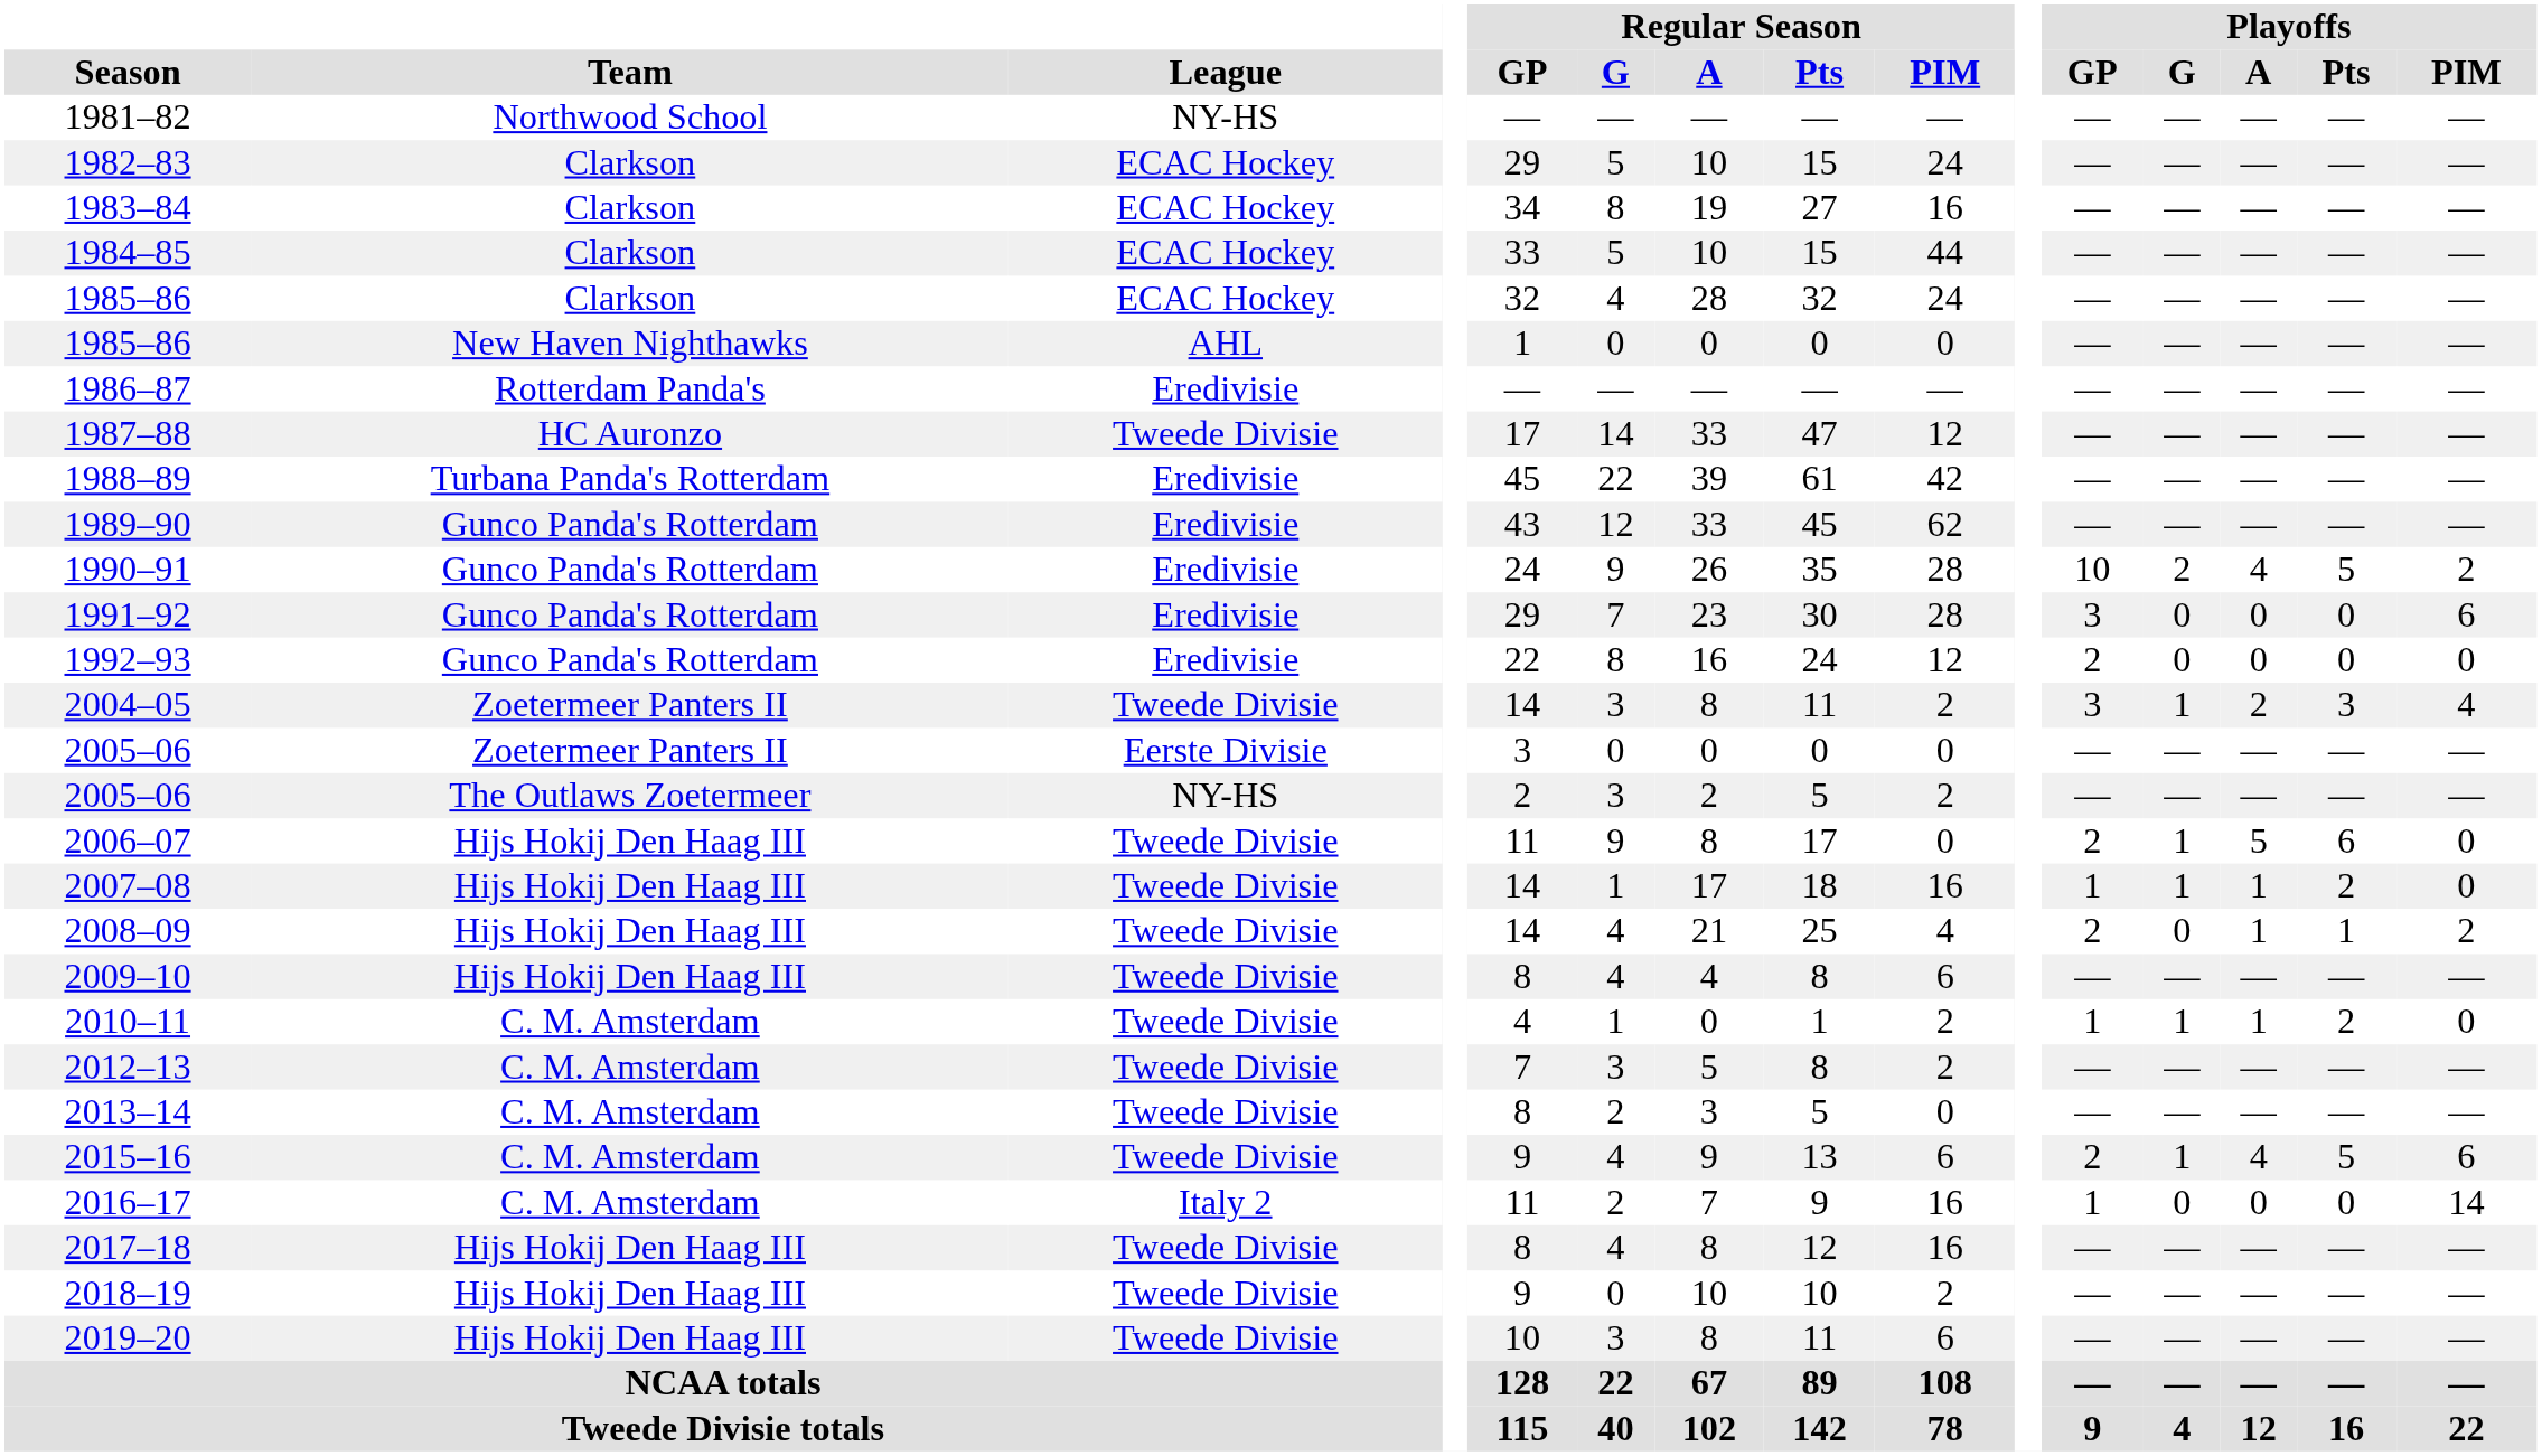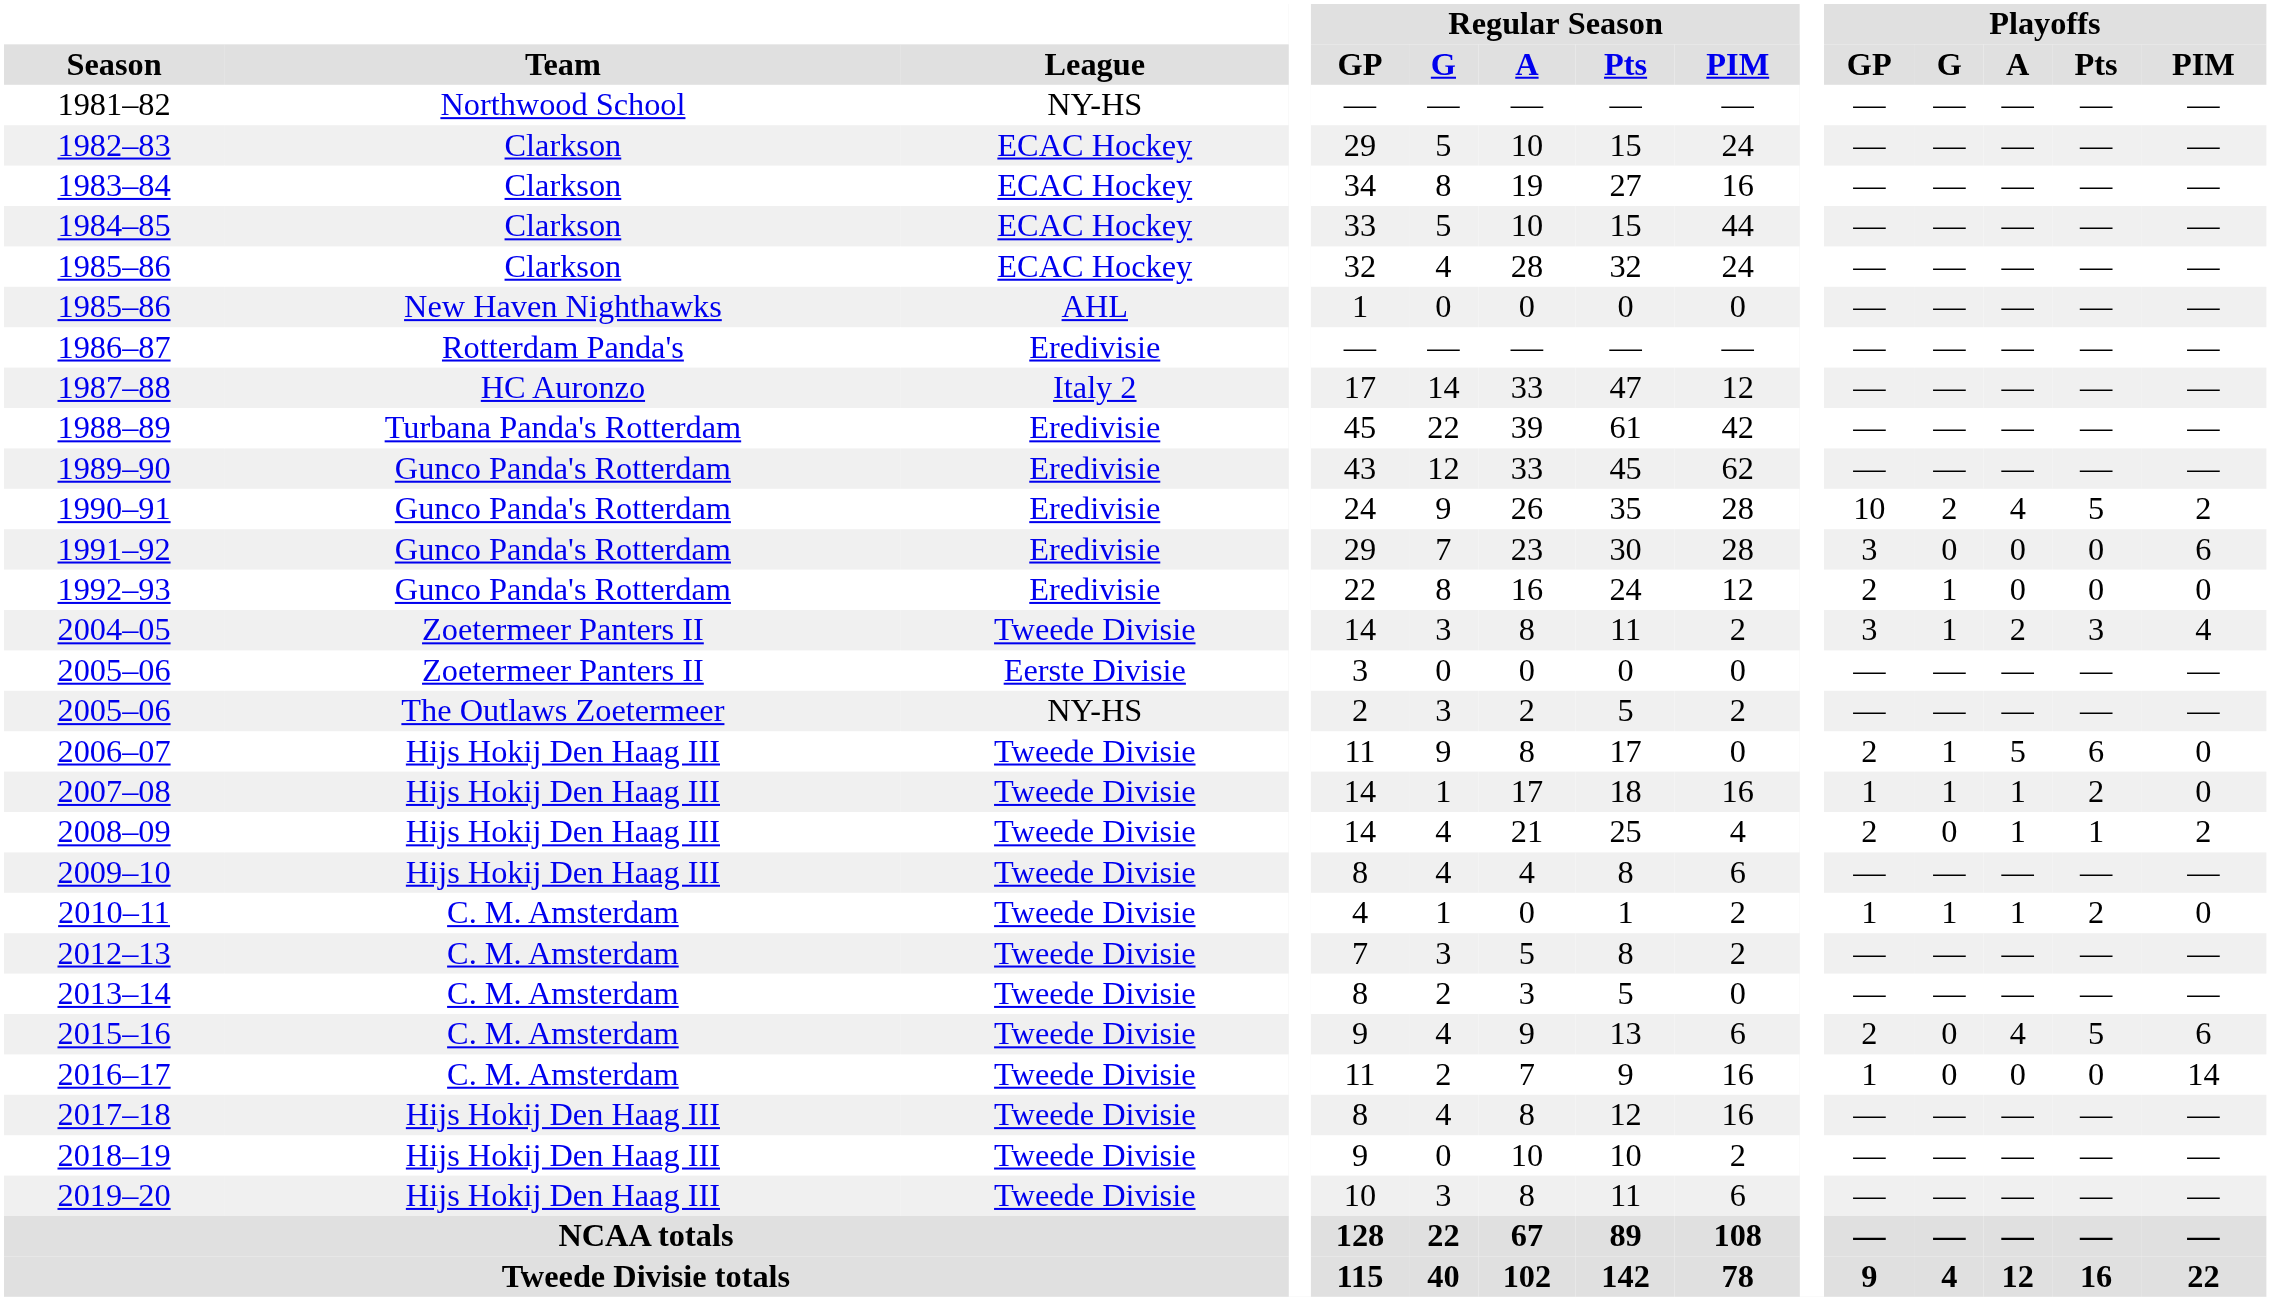 <table border="0" cellpadding="1" cellspacing="0" style="text-align:center; width:70em">
 <tr bgcolor="#e0e0e0">
 <th colspan="3"  bgcolor="#ffffff"> </th>
 <th rowspan="99" bgcolor="#ffffff"> </th>
 <th colspan="5">Regular Season</th>
 <th rowspan="99" bgcolor="#ffffff"> </th>
 <th colspan="5">Playoffs</th>
 </tr>
 <tr bgcolor="#e0e0e0">
 <th>Season</th>
 <th>Team</th>
 <th>League</th>
 <th>GP</th>
 <th><a href='#'>G</a></th>
 <th><a href='#'>A</a></th>
 <th><a href='#'>Pts</a></th>
 <th><a href='#'>PIM</a></th>
 <th>GP</th>
 <th>G</th>
 <th>A</th>
 <th>Pts</th>
 <th>PIM</th>
 </tr>
 <tr>
 <td>1981–82</td>
 <td><a href='#'>Northwood School</a></td>
 <td>NY-HS</td>
 <td>—</td>
 <td>—</td>
 <td>—</td>
 <td>—</td>
 <td>—</td>
 <td>—</td>
 <td>—</td>
 <td>—</td>
 <td>—</td>
 <td>—</td>
 </tr>
 <tr bgcolor="f0f0f0">
 <td><a href='#'>1982–83</a></td>
 <td><a href='#'>Clarkson</a></td>
 <td><a href='#'>ECAC Hockey</a></td>
 <td>29</td>
 <td>5</td>
 <td>10</td>
 <td>15</td>
 <td>24</td>
 <td>—</td>
 <td>—</td>
 <td>—</td>
 <td>—</td>
 <td>—</td>
 </tr>
 <tr>
 <td><a href='#'>1983–84</a></td>
 <td><a href='#'>Clarkson</a></td>
 <td><a href='#'>ECAC Hockey</a></td>
 <td>34</td>
 <td>8</td>
 <td>19</td>
 <td>27</td>
 <td>16</td>
 <td>—</td>
 <td>—</td>
 <td>—</td>
 <td>—</td>
 <td>—</td>
 </tr>
 <tr bgcolor="f0f0f0">
 <td><a href='#'>1984–85</a></td>
 <td><a href='#'>Clarkson</a></td>
 <td><a href='#'>ECAC Hockey</a></td>
 <td>33</td>
 <td>5</td>
 <td>10</td>
 <td>15</td>
 <td>44</td>
 <td>—</td>
 <td>—</td>
 <td>—</td>
 <td>—</td>
 <td>—</td>
 </tr>
 <tr>
 <td><a href='#'>1985–86</a></td>
 <td><a href='#'>Clarkson</a></td>
 <td><a href='#'>ECAC Hockey</a></td>
 <td>32</td>
 <td>4</td>
 <td>28</td>
 <td>32</td>
 <td>24</td>
 <td>—</td>
 <td>—</td>
 <td>—</td>
 <td>—</td>
 <td>—</td>
 </tr>
 <tr bgcolor="f0f0f0">
 <td><a href='#'>1985–86</a></td>
 <td><a href='#'>New Haven Nighthawks</a></td>
 <td><a href='#'>AHL</a></td>
 <td>1</td>
 <td>0</td>
 <td>0</td>
 <td>0</td>
 <td>0</td>
 <td>—</td>
 <td>—</td>
 <td>—</td>
 <td>—</td>
 <td>—</td>
 </tr>
 <tr>
 <td><a href='#'>1986–87</a></td>
 <td><a href='#'>Rotterdam Panda's</a></td>
 <td><a href='#'>Eredivisie</a></td>
 <td>—</td>
 <td>—</td>
 <td>—</td>
 <td>—</td>
 <td>—</td>
 <td>—</td>
 <td>—</td>
 <td>—</td>
 <td>—</td>
 <td>—</td>
 </tr>
 <tr bgcolor="f0f0f0">
 <td><a href='#'>1987–88</a></td>
 <td><a href='#'>HC Auronzo</a></td>
-<td><a href='#'>Tweede Divisie</a></td>
+<td><a href='#'>Italy 2</a></td>
 <td>17</td>
 <td>14</td>
 <td>33</td>
 <td>47</td>
 <td>12</td>
 <td>—</td>
 <td>—</td>
 <td>—</td>
 <td>—</td>
 <td>—</td>
 </tr>
 <tr>
 <td><a href='#'>1988–89</a></td>
 <td><a href='#'>Turbana Panda's Rotterdam</a></td>
 <td><a href='#'>Eredivisie</a></td>
 <td>45</td>
 <td>22</td>
 <td>39</td>
 <td>61</td>
 <td>42</td>
 <td>—</td>
 <td>—</td>
 <td>—</td>
 <td>—</td>
 <td>—</td>
 </tr>
 <tr bgcolor="f0f0f0">
 <td><a href='#'>1989–90</a></td>
 <td><a href='#'>Gunco Panda's Rotterdam</a></td>
 <td><a href='#'>Eredivisie</a></td>
 <td>43</td>
 <td>12</td>
 <td>33</td>
 <td>45</td>
 <td>62</td>
 <td>—</td>
 <td>—</td>
 <td>—</td>
 <td>—</td>
 <td>—</td>
 </tr>
 <tr>
 <td><a href='#'>1990–91</a></td>
 <td><a href='#'>Gunco Panda's Rotterdam</a></td>
 <td><a href='#'>Eredivisie</a></td>
 <td>24</td>
 <td>9</td>
 <td>26</td>
 <td>35</td>
 <td>28</td>
 <td>10</td>
 <td>2</td>
 <td>4</td>
 <td>5</td>
 <td>2</td>
 </tr>
 <tr bgcolor="f0f0f0">
 <td><a href='#'>1991–92</a></td>
 <td><a href='#'>Gunco Panda's Rotterdam</a></td>
 <td><a href='#'>Eredivisie</a></td>
 <td>29</td>
 <td>7</td>
 <td>23</td>
 <td>30</td>
 <td>28</td>
 <td>3</td>
 <td>0</td>
 <td>0</td>
 <td>0</td>
 <td>6</td>
 </tr>
 <tr>
 <td><a href='#'>1992–93</a></td>
 <td><a href='#'>Gunco Panda's Rotterdam</a></td>
 <td><a href='#'>Eredivisie</a></td>
 <td>22</td>
 <td>8</td>
 <td>16</td>
 <td>24</td>
 <td>12</td>
 <td>2</td>
-<td>0</td>
+<td>1</td>
 <td>0</td>
 <td>0</td>
 <td>0</td>
 </tr>
 <tr bgcolor="f0f0f0">
 <td><a href='#'>2004–05</a></td>
 <td><a href='#'>Zoetermeer Panters II</a></td>
 <td><a href='#'>Tweede Divisie</a></td>
 <td>14</td>
 <td>3</td>
 <td>8</td>
 <td>11</td>
 <td>2</td>
 <td>3</td>
 <td>1</td>
 <td>2</td>
 <td>3</td>
 <td>4</td>
 </tr>
 <tr>
 <td><a href='#'>2005–06</a></td>
 <td><a href='#'>Zoetermeer Panters II</a></td>
 <td><a href='#'>Eerste Divisie</a></td>
 <td>3</td>
 <td>0</td>
 <td>0</td>
 <td>0</td>
 <td>0</td>
 <td>—</td>
 <td>—</td>
 <td>—</td>
 <td>—</td>
 <td>—</td>
 </tr>
 <tr bgcolor="f0f0f0">
 <td><a href='#'>2005–06</a></td>
 <td><a href='#'>The Outlaws Zoetermeer</a></td>
 <td>NY-HS</td>
 <td>2</td>
 <td>3</td>
 <td>2</td>
 <td>5</td>
 <td>2</td>
 <td>—</td>
 <td>—</td>
 <td>—</td>
 <td>—</td>
 <td>—</td>
 </tr>
 <tr>
 <td><a href='#'>2006–07</a></td>
 <td><a href='#'>Hijs Hokij Den Haag III</a></td>
 <td><a href='#'>Tweede Divisie</a></td>
 <td>11</td>
 <td>9</td>
 <td>8</td>
 <td>17</td>
 <td>0</td>
 <td>2</td>
 <td>1</td>
 <td>5</td>
 <td>6</td>
 <td>0</td>
 </tr>
 <tr bgcolor="f0f0f0">
 <td><a href='#'>2007–08</a></td>
 <td><a href='#'>Hijs Hokij Den Haag III</a></td>
 <td><a href='#'>Tweede Divisie</a></td>
 <td>14</td>
 <td>1</td>
 <td>17</td>
 <td>18</td>
 <td>16</td>
 <td>1</td>
 <td>1</td>
 <td>1</td>
 <td>2</td>
 <td>0</td>
 </tr>
 <tr>
 <td><a href='#'>2008–09</a></td>
 <td><a href='#'>Hijs Hokij Den Haag III</a></td>
 <td><a href='#'>Tweede Divisie</a></td>
 <td>14</td>
 <td>4</td>
 <td>21</td>
 <td>25</td>
 <td>4</td>
 <td>2</td>
 <td>0</td>
 <td>1</td>
 <td>1</td>
 <td>2</td>
 </tr>
 <tr bgcolor="f0f0f0">
 <td><a href='#'>2009–10</a></td>
 <td><a href='#'>Hijs Hokij Den Haag III</a></td>
 <td><a href='#'>Tweede Divisie</a></td>
 <td>8</td>
 <td>4</td>
 <td>4</td>
 <td>8</td>
 <td>6</td>
 <td>—</td>
 <td>—</td>
 <td>—</td>
 <td>—</td>
 <td>—</td>
 </tr>
 <tr>
 <td><a href='#'>2010–11</a></td>
 <td><a href='#'>C. M. Amsterdam</a></td>
 <td><a href='#'>Tweede Divisie</a></td>
 <td>4</td>
 <td>1</td>
 <td>0</td>
 <td>1</td>
 <td>2</td>
 <td>1</td>
 <td>1</td>
 <td>1</td>
 <td>2</td>
 <td>0</td>
 </tr>
 <tr bgcolor="f0f0f0">
 <td><a href='#'>2012–13</a></td>
 <td><a href='#'>C. M. Amsterdam</a></td>
 <td><a href='#'>Tweede Divisie</a></td>
 <td>7</td>
 <td>3</td>
 <td>5</td>
 <td>8</td>
 <td>2</td>
 <td>—</td>
 <td>—</td>
 <td>—</td>
 <td>—</td>
 <td>—</td>
 </tr>
 <tr>
 <td><a href='#'>2013–14</a></td>
 <td><a href='#'>C. M. Amsterdam</a></td>
 <td><a href='#'>Tweede Divisie</a></td>
 <td>8</td>
 <td>2</td>
 <td>3</td>
 <td>5</td>
 <td>0</td>
 <td>—</td>
 <td>—</td>
 <td>—</td>
 <td>—</td>
 <td>—</td>
 </tr>
 <tr bgcolor="f0f0f0">
 <td><a href='#'>2015–16</a></td>
 <td><a href='#'>C. M. Amsterdam</a></td>
 <td><a href='#'>Tweede Divisie</a></td>
 <td>9</td>
 <td>4</td>
 <td>9</td>
 <td>13</td>
 <td>6</td>
 <td>2</td>
-<td>1</td>
+<td>0</td>
 <td>4</td>
 <td>5</td>
 <td>6</td>
 </tr>
 <tr>
 <td><a href='#'>2016–17</a></td>
 <td><a href='#'>C. M. Amsterdam</a></td>
-<td><a href='#'>Italy 2</a></td>
+<td><a href='#'>Tweede Divisie</a></td>
 <td>11</td>
 <td>2</td>
 <td>7</td>
 <td>9</td>
 <td>16</td>
 <td>1</td>
 <td>0</td>
 <td>0</td>
 <td>0</td>
 <td>14</td>
 </tr>
 <tr bgcolor="f0f0f0">
 <td><a href='#'>2017–18</a></td>
 <td><a href='#'>Hijs Hokij Den Haag III</a></td>
 <td><a href='#'>Tweede Divisie</a></td>
 <td>8</td>
 <td>4</td>
 <td>8</td>
 <td>12</td>
 <td>16</td>
 <td>—</td>
 <td>—</td>
 <td>—</td>
 <td>—</td>
 <td>—</td>
 </tr>
 <tr>
 <td><a href='#'>2018–19</a></td>
 <td><a href='#'>Hijs Hokij Den Haag III</a></td>
 <td><a href='#'>Tweede Divisie</a></td>
 <td>9</td>
 <td>0</td>
 <td>10</td>
 <td>10</td>
 <td>2</td>
 <td>—</td>
 <td>—</td>
 <td>—</td>
 <td>—</td>
 <td>—</td>
 </tr>
 <tr bgcolor="f0f0f0">
 <td><a href='#'>2019–20</a></td>
 <td><a href='#'>Hijs Hokij Den Haag III</a></td>
 <td><a href='#'>Tweede Divisie</a></td>
 <td>10</td>
 <td>3</td>
 <td>8</td>
 <td>11</td>
 <td>6</td>
 <td>—</td>
 <td>—</td>
 <td>—</td>
 <td>—</td>
 <td>—</td>
 </tr>
 <tr bgcolor="#e0e0e0">
 <th colspan="3">NCAA totals</th>
 <th>128</th>
 <th>22</th>
 <th>67</th>
 <th>89</th>
 <th>108</th>
 <th>—</th>
 <th>—</th>
 <th>—</th>
 <th>—</th>
 <th>—</th>
 </tr>
 <tr bgcolor="#e0e0e0">
 <th colspan="3">Tweede Divisie totals</th>
 <th>115</th>
 <th>40</th>
 <th>102</th>
 <th>142</th>
 <th>78</th>
 <th>9</th>
 <th>4</th>
 <th>12</th>
 <th>16</th>
 <th>22</th>
 </tr>
 </table>
